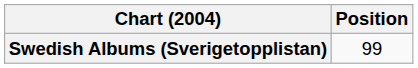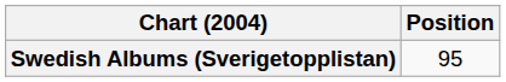 <table class="wikitable plainrowheaders">
 <tr>
 <th>Chart (2004)</th>
 <th>Position</th>
 </tr>
 <tr>
 <th scope="row">Swedish Albums (Sverigetopplistan)</th>
-<td style="text-align:center;">99</td>
+<td style="text-align:center;">95</td>
 </tr>
 </table>
